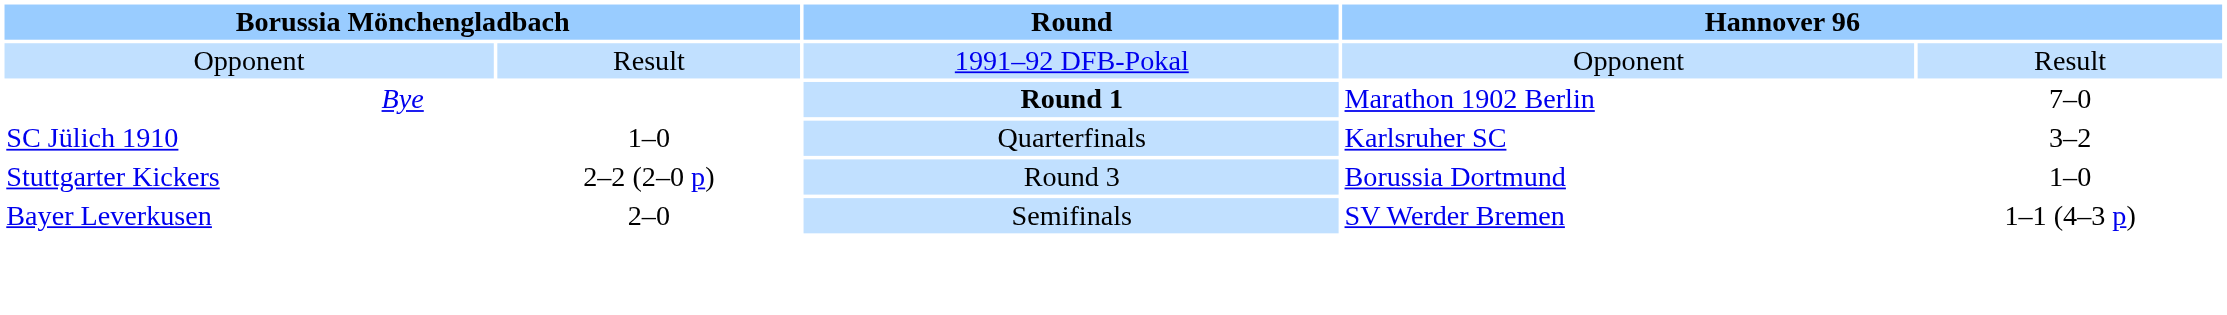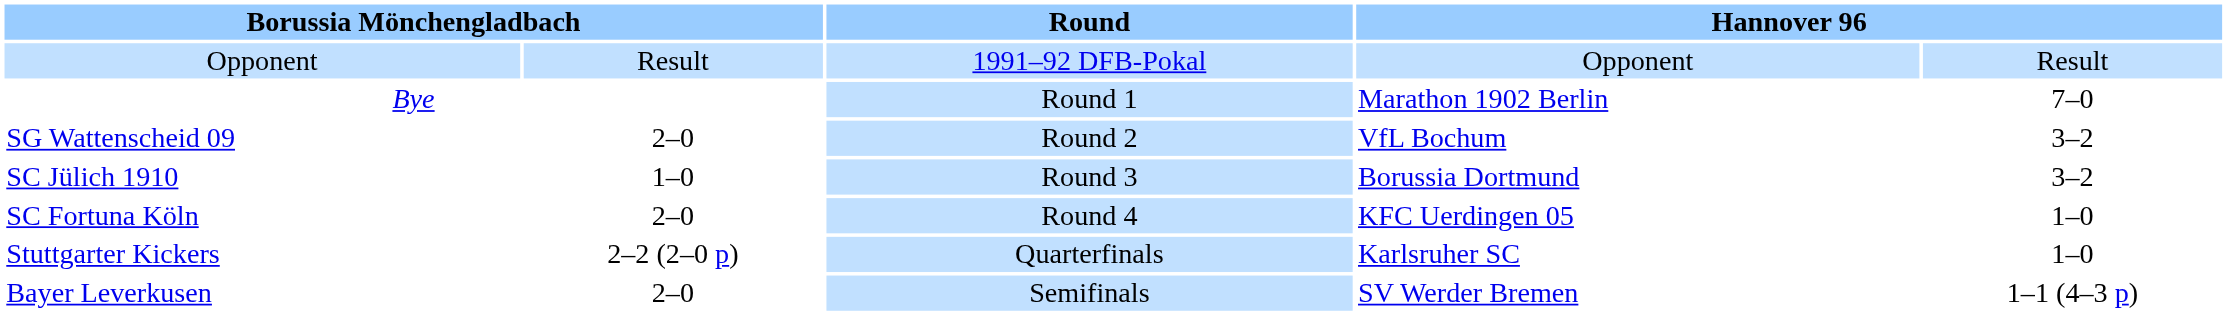 <table style="width:100%; text-align:center;">
 <tr style="vertical-align:top; background:#9cf;">
 <th colspan=2 style="width:1*">Borussia Mönchengladbach</th>
 <th><strong>Round</strong></th>
 <th colspan=2 style="width:1*">Hannover 96</th>
 </tr>
 <tr style="vertical-align:top; background:#c1e0ff;">
 <td>Opponent</td>
 <td>Result</td>
 <td><a href='#'>1991–92 DFB-Pokal</a></td>
 <td>Opponent</td>
 <td>Result</td>
 </tr>
 <tr>
 <td colspan="2"><em><a href='#'>Bye</a></em></td>
-<td style="background:#c1e0ff;"><strong>Round 1</strong></td>
+<td style="background:#c1e0ff;">Round 1</td>
 <td align=left><a href='#'>Marathon 1902 Berlin</a></td>
 <td>7–0</td>
 </tr>
 <tr>
+<td align=left><a href='#'>SG Wattenscheid 09</a></td>
+<td>2–0</td>
+<td style="background:#c1e0ff;">Round 2</td>
+<td align=left><a href='#'>VfL Bochum</a></td>
+<td>3–2</td>
+</tr>
+<tr>
 <td align=left><a href='#'>SC Jülich 1910</a></td>
 <td>1–0</td>
-<td style="background:#c1e0ff;">Quarterfinals</td>
-<td align=left><a href='#'>Karlsruher SC</a></td>
+<td style="background:#c1e0ff;">Round 3</td>
+<td align=left><a href='#'>Borussia Dortmund</a></td>
 <td>3–2</td>
+</tr>
+<tr>
+<td align=left><a href='#'>SC Fortuna Köln</a></td>
+<td>2–0</td>
+<td style="background:#c1e0ff;">Round 4</td>
+<td align=left><a href='#'>KFC Uerdingen 05</a></td>
+<td>1–0</td>
 </tr>
 <tr>
 <td align=left><a href='#'>Stuttgarter Kickers</a></td>
 <td>2–2 (2–0 <a href='#'>p</a>)</td>
-<td style="background:#c1e0ff;">Round 3</td>
-<td align=left><a href='#'>Borussia Dortmund</a></td>
+<td style="background:#c1e0ff;">Quarterfinals</td>
+<td align=left><a href='#'>Karlsruher SC</a></td>
 <td>1–0</td>
 </tr>
 <tr>
 <td align=left><a href='#'>Bayer Leverkusen</a></td>
 <td>2–0</td>
 <td style="background:#c1e0ff;">Semifinals</td>
 <td align=left><a href='#'>SV Werder Bremen</a></td>
 <td>1–1 (4–3 <a href='#'>p</a>)</td>
 </tr>
 </table>
